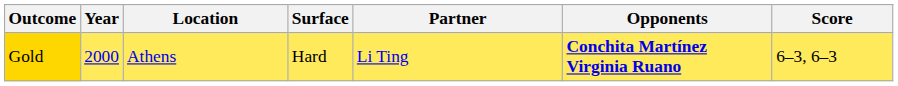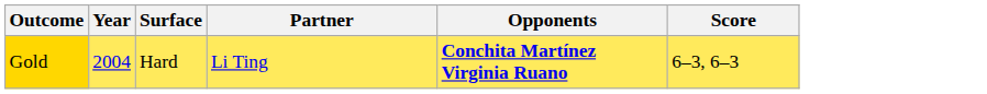 <table class="sortable wikitable" style=font-size:97%>
 <tr>
 <th>Outcome</th>
 <th>Year</th>
-<th width=140>Location</th>
 <th>Surface</th>
 <th width=180>Partner</th>
 <th width=180>Opponents</th>
 <th width=100>Score</th>
 </tr>
 <tr bgcolor=FFEA5C>
 <td bgcolor=gold>Gold</td>
-<td><a href='#'>2000</a></td>
-<td><a href='#'>Athens</a></td>
+<td><a href='#'>2004</a></td>
 <td>Hard</td>
 <td> <a href='#'>Li Ting</a></td>
 <td><strong> <a href='#'>Conchita Martínez</a> <br>  <a href='#'>Virginia Ruano</a></strong></td>
 <td>6–3, 6–3</td>
 </tr>
 </table>
